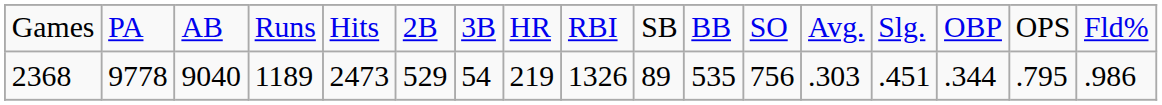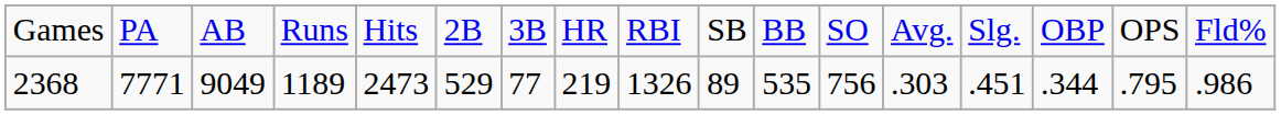 <table class="wikitable">
 <tr>
 <td>Games</td>
 <td><a href='#'>PA</a></td>
 <td><a href='#'>AB</a></td>
 <td><a href='#'>Runs</a></td>
 <td><a href='#'>Hits</a></td>
 <td><a href='#'>2B</a></td>
 <td><a href='#'>3B</a></td>
 <td><a href='#'>HR</a></td>
 <td><a href='#'>RBI</a></td>
 <td>SB</td>
 <td><a href='#'>BB</a></td>
 <td><a href='#'>SO</a></td>
 <td><a href='#'>Avg.</a></td>
 <td><a href='#'>Slg.</a></td>
 <td><a href='#'>OBP</a></td>
 <td>OPS</td>
 <td><a href='#'>Fld%</a></td>
 </tr>
 <tr>
 <td>2368</td>
-<td>9778</td>
-<td>9040</td>
+<td>7771</td>
+<td>9049</td>
 <td>1189</td>
 <td>2473</td>
 <td>529</td>
-<td>54</td>
+<td>77</td>
 <td>219</td>
 <td>1326</td>
 <td>89</td>
 <td>535</td>
 <td>756</td>
 <td>.303</td>
 <td>.451</td>
 <td>.344</td>
 <td>.795</td>
 <td>.986</td>
 </tr>
 </table>
